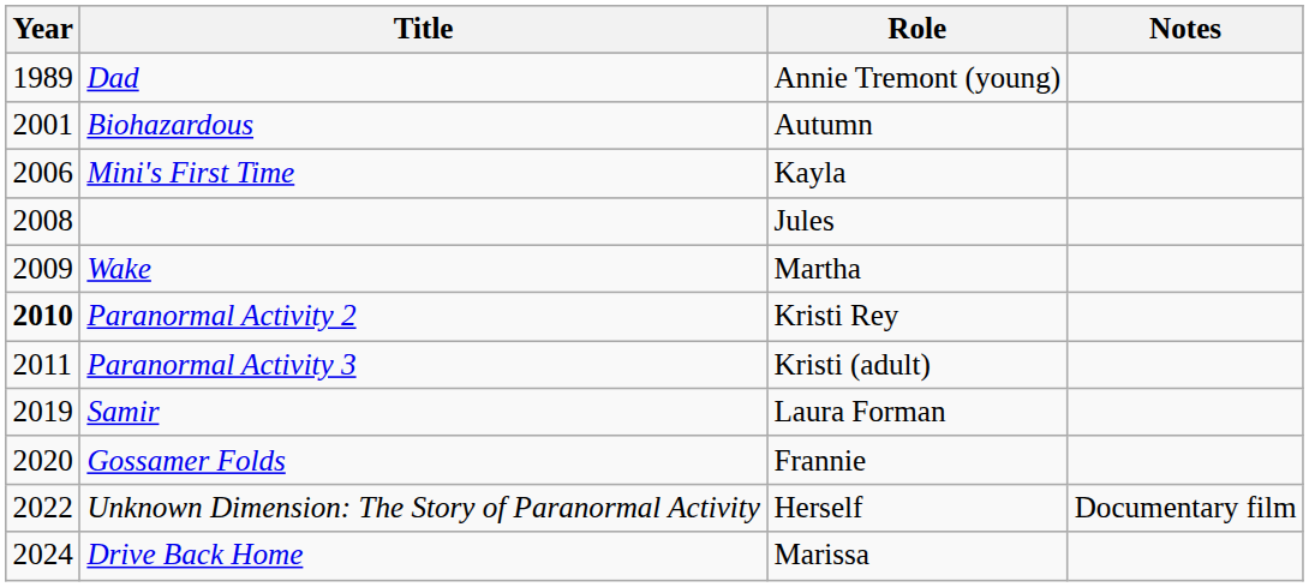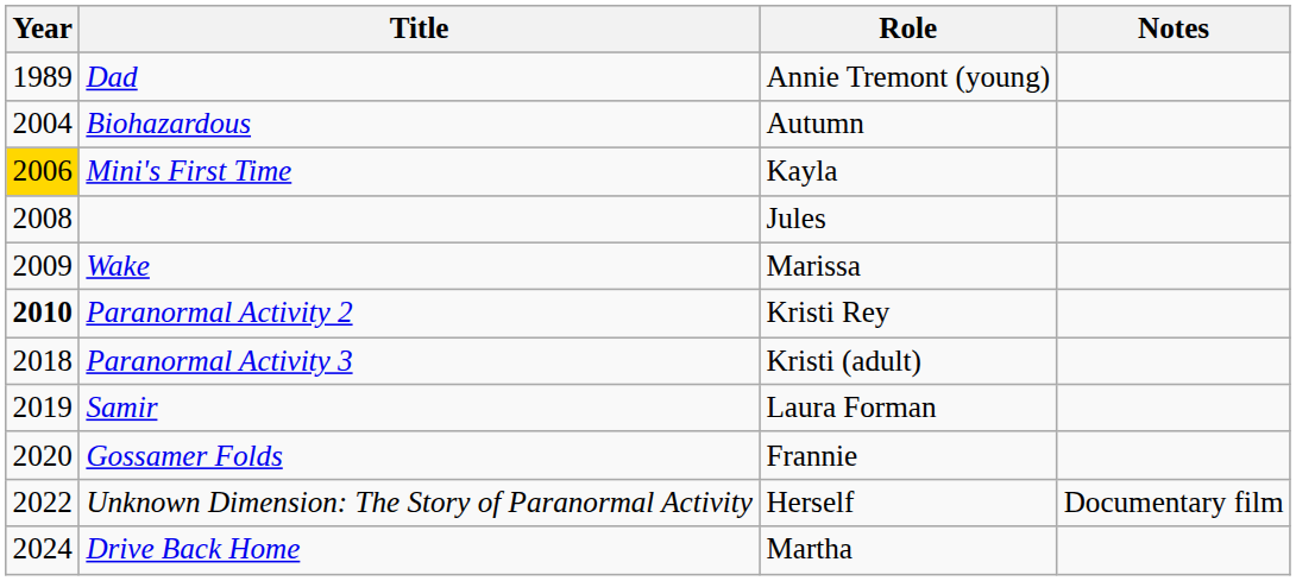 <table class="wikitable sortable">
 <tr>
 <th>Year</th>
 <th>Title</th>
 <th>Role</th>
 <th class="unsortable">Notes</th>
 </tr>
 <tr>
 <td>1989</td>
 <td><em><a href='#'>Dad</a></em></td>
 <td>Annie Tremont (young)</td>
 <td></td>
 </tr>
 <tr>
-<td>2001</td>
+<td>2004</td>
 <td><em><a href='#'>Biohazardous</a></em></td>
 <td>Autumn</td>
 <td></td>
 </tr>
 <tr>
-<td>2006</td>
+<td style="background: gold;">2006</td>
 <td><em><a href='#'>Mini's First Time</a></em></td>
 <td>Kayla</td>
 <td></td>
 </tr>
 <tr>
 <td>2008</td>
 <td><em></em></td>
 <td>Jules</td>
 <td></td>
 </tr>
 <tr>
 <td>2009</td>
 <td><em><a href='#'>Wake</a></em></td>
-<td>Martha</td>
+<td>Marissa</td>
 <td></td>
 </tr>
 <tr>
 <td><strong>2010</strong></td>
 <td><em><a href='#'>Paranormal Activity 2</a></em></td>
 <td>Kristi Rey</td>
 <td></td>
 </tr>
 <tr>
-<td>2011</td>
+<td>2018</td>
 <td><em><a href='#'>Paranormal Activity 3</a></em></td>
 <td>Kristi (adult)</td>
 <td></td>
 </tr>
 <tr>
 <td>2019</td>
 <td><em><a href='#'>Samir</a></em></td>
 <td>Laura Forman</td>
 <td></td>
 </tr>
 <tr>
 <td>2020</td>
 <td><em><a href='#'>Gossamer Folds</a></em></td>
 <td>Frannie</td>
 <td></td>
 </tr>
 <tr>
 <td>2022</td>
 <td><em>Unknown Dimension: The Story of Paranormal Activity</em></td>
 <td>Herself</td>
 <td>Documentary film</td>
 </tr>
 <tr>
 <td>2024</td>
 <td><em><a href='#'>Drive Back Home</a></em></td>
-<td>Marissa</td>
+<td>Martha</td>
 <td></td>
 </tr>
 </table>
